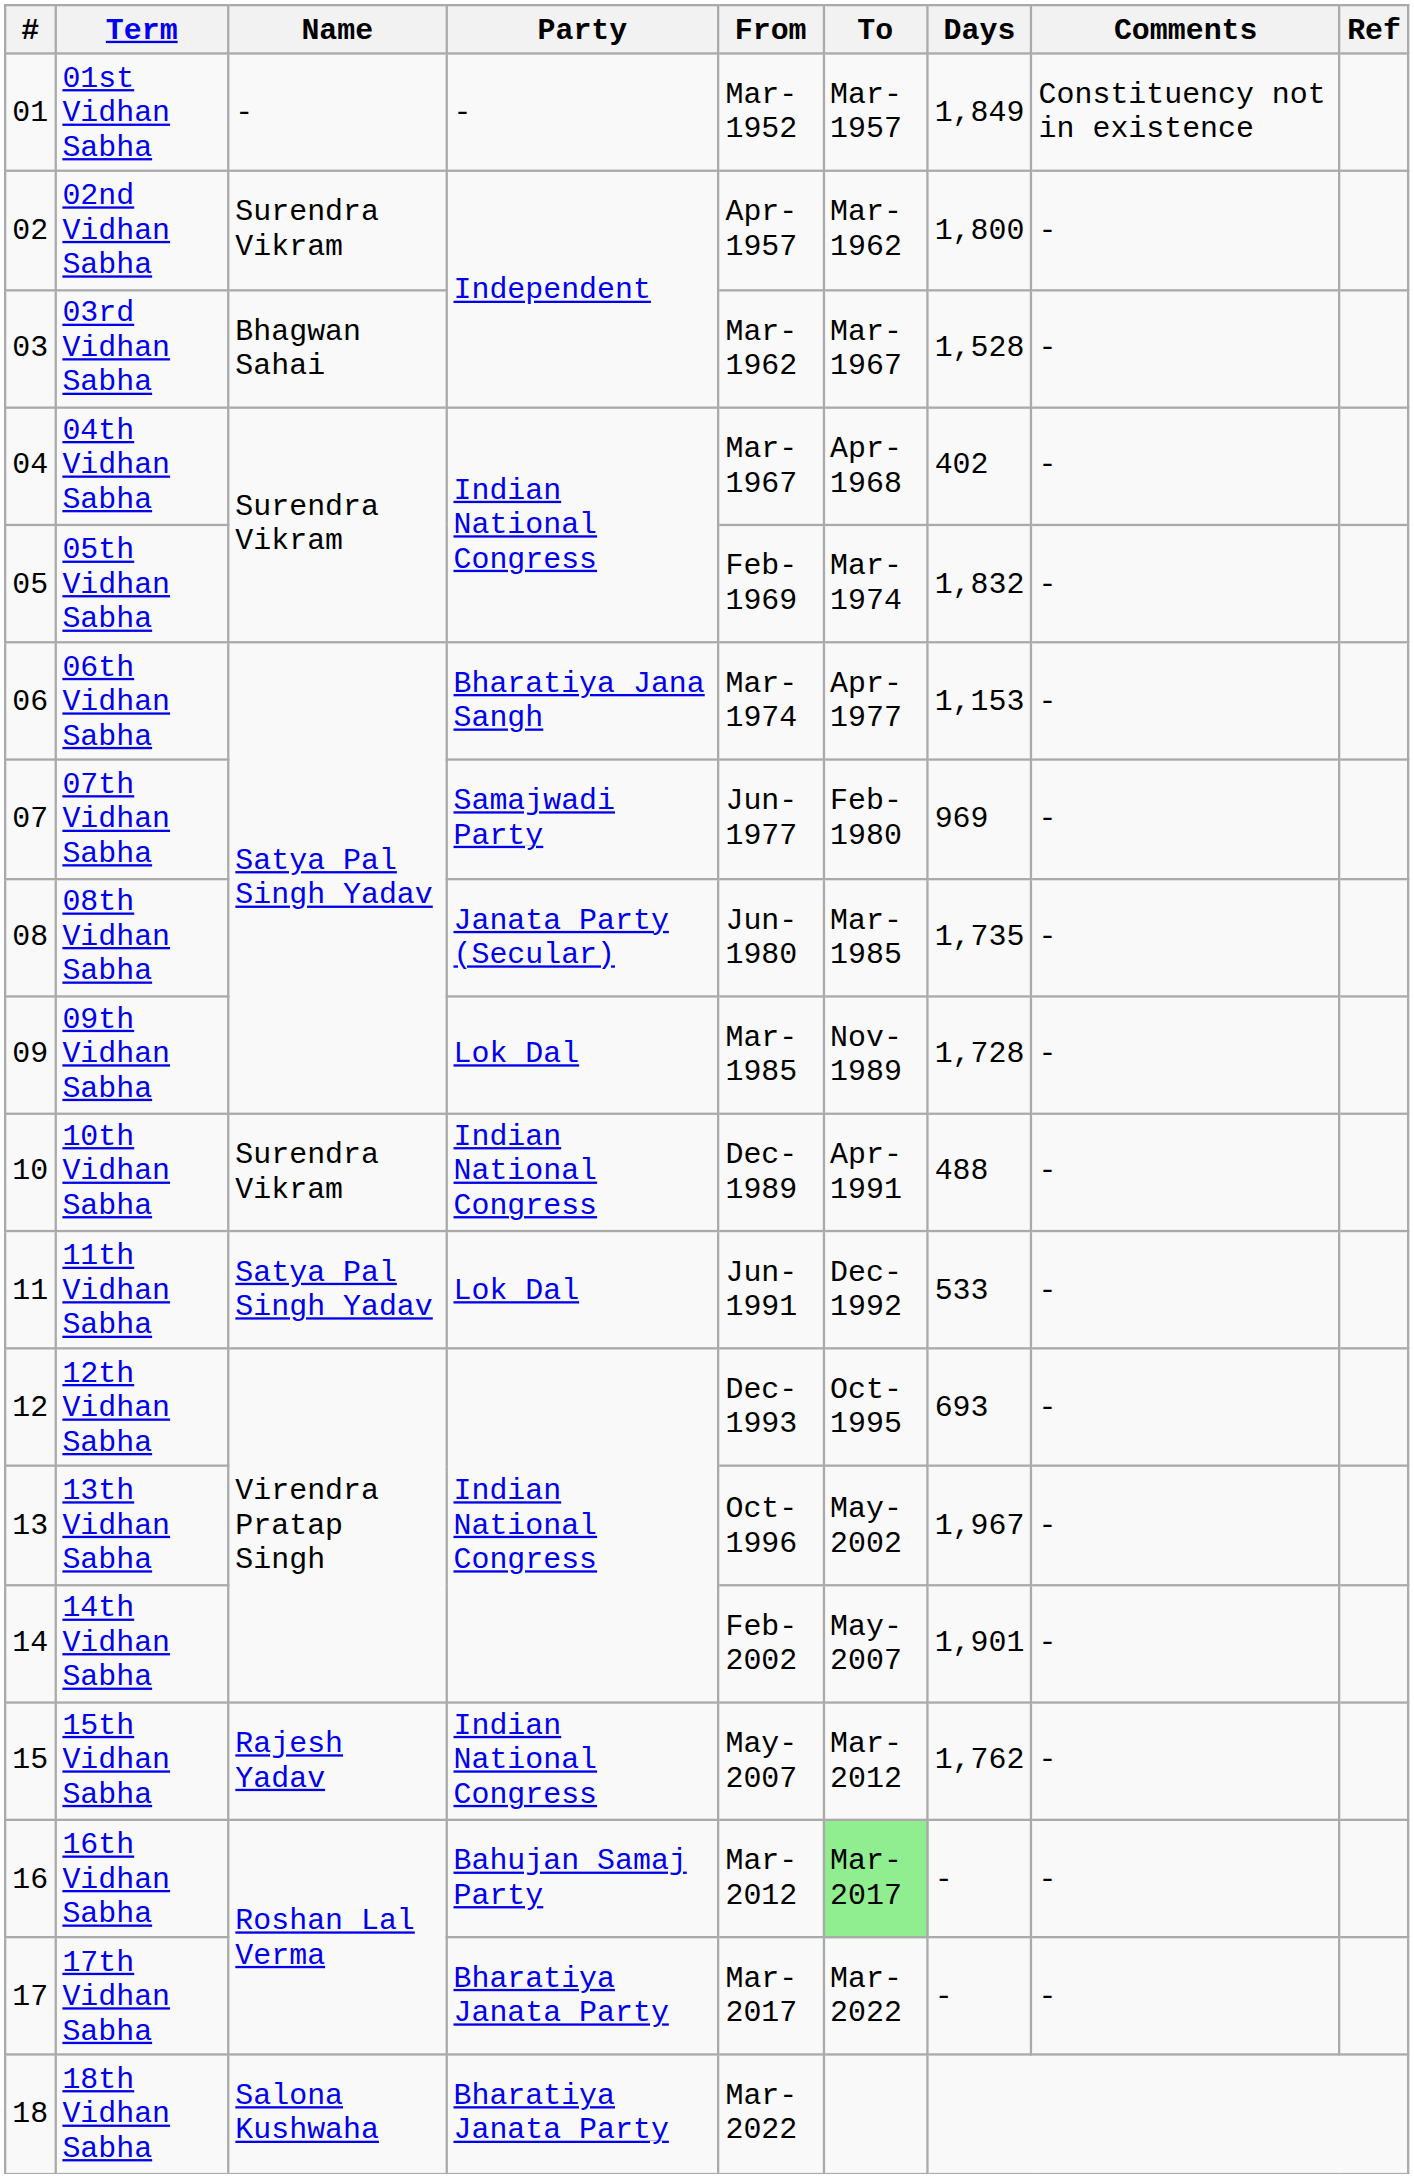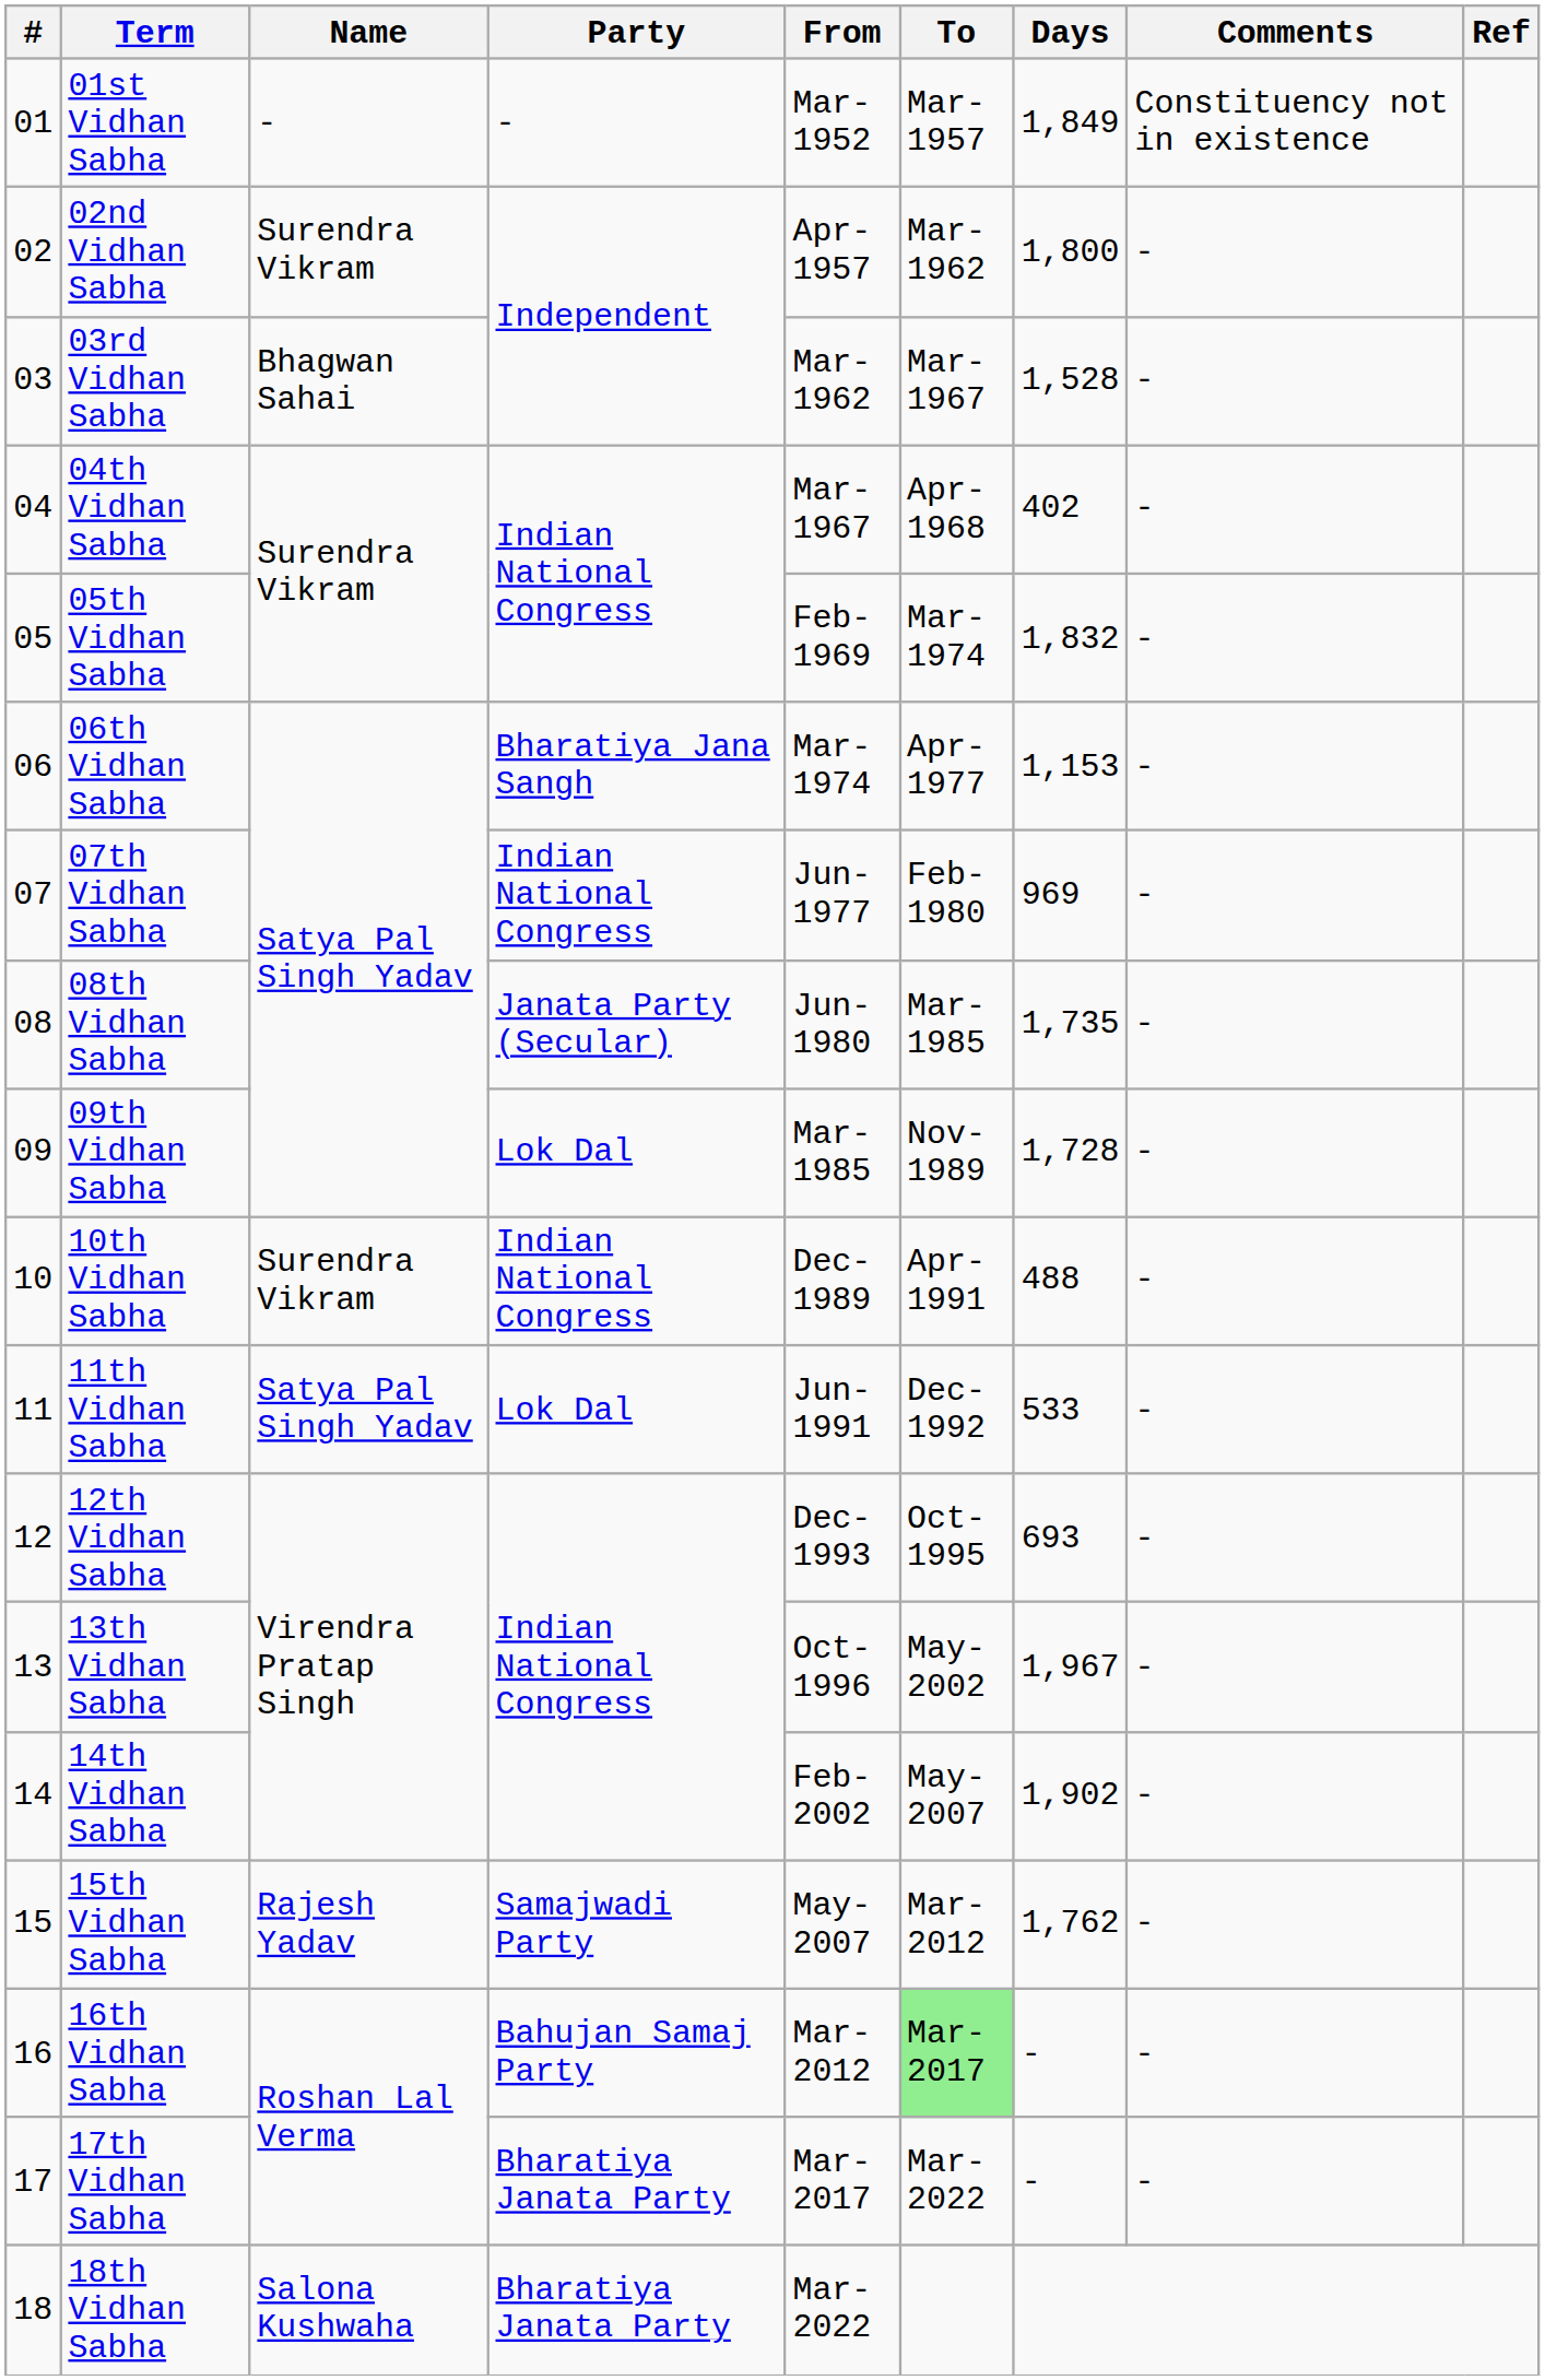 <table class="wikitable sortable">
 <tr>
 <th>#</th>
 <th><a href='#'>Term</a></th>
 <th>Name</th>
 <th>Party</th>
 <th>From</th>
 <th>To</th>
 <th>Days</th>
 <th>Comments</th>
 <th>Ref</th>
 </tr>
 <tr>
 <td>01</td>
 <td><a href='#'>01st Vidhan Sabha</a></td>
 <td>-</td>
 <td>-</td>
 <td>Mar-1952</td>
 <td>Mar-1957</td>
 <td>1,849</td>
 <td>Constituency not in existence</td>
 <td></td>
 </tr>
 <tr>
 <td>02</td>
 <td><a href='#'>02nd Vidhan Sabha</a></td>
 <td>Surendra  Vikram</td>
 <td rowspan="2"><a href='#'>Independent</a></td>
 <td>Apr-1957</td>
 <td>Mar-1962</td>
 <td>1,800</td>
 <td>-</td>
 <td></td>
 </tr>
 <tr>
 <td>03</td>
 <td><a href='#'>03rd Vidhan Sabha</a></td>
 <td>Bhagwan  Sahai</td>
 <td>Mar-1962</td>
 <td>Mar-1967</td>
 <td>1,528</td>
 <td>-</td>
 <td></td>
 </tr>
 <tr>
 <td>04</td>
 <td><a href='#'>04th Vidhan Sabha</a></td>
 <td rowspan="2">Surendra  Vikram</td>
 <td rowspan="2"><a href='#'>Indian National Congress</a></td>
 <td>Mar-1967</td>
 <td>Apr-1968</td>
 <td>402</td>
 <td>-</td>
 <td></td>
 </tr>
 <tr>
 <td>05</td>
 <td><a href='#'>05th Vidhan Sabha</a></td>
 <td>Feb-1969</td>
 <td>Mar-1974</td>
 <td>1,832</td>
 <td>-</td>
 <td></td>
 </tr>
 <tr>
 <td>06</td>
 <td><a href='#'>06th Vidhan Sabha</a></td>
 <td rowspan="4"><a href='#'>Satya Pal Singh Yadav</a></td>
 <td><a href='#'>Bharatiya Jana Sangh</a></td>
 <td>Mar-1974</td>
 <td>Apr-1977</td>
 <td>1,153</td>
 <td>-</td>
 <td></td>
 </tr>
 <tr>
 <td>07</td>
 <td><a href='#'>07th Vidhan Sabha</a></td>
-<td><a href='#'>Samajwadi Party</a></td>
+<td><a href='#'>Indian National Congress</a></td>
 <td>Jun-1977</td>
 <td>Feb-1980</td>
 <td>969</td>
 <td>-</td>
 <td></td>
 </tr>
 <tr>
 <td>08</td>
 <td><a href='#'>08th Vidhan Sabha</a></td>
 <td><a href='#'>Janata Party (Secular)</a></td>
 <td>Jun-1980</td>
 <td>Mar-1985</td>
 <td>1,735</td>
 <td>-</td>
 <td></td>
 </tr>
 <tr>
 <td>09</td>
 <td><a href='#'>09th Vidhan Sabha</a></td>
 <td><a href='#'>Lok Dal</a></td>
 <td>Mar-1985</td>
 <td>Nov-1989</td>
 <td>1,728</td>
 <td>-</td>
 <td></td>
 </tr>
 <tr>
 <td>10</td>
 <td><a href='#'>10th Vidhan Sabha</a></td>
 <td>Surendra  Vikram</td>
 <td><a href='#'>Indian National Congress</a></td>
 <td>Dec-1989</td>
 <td>Apr-1991</td>
 <td>488</td>
 <td>-</td>
 <td></td>
 </tr>
 <tr>
 <td>11</td>
 <td><a href='#'>11th Vidhan Sabha</a></td>
 <td><a href='#'>Satya Pal Singh Yadav</a></td>
 <td><a href='#'>Lok Dal</a></td>
 <td>Jun-1991</td>
 <td>Dec-1992</td>
 <td>533</td>
 <td>-</td>
 <td></td>
 </tr>
 <tr>
 <td>12</td>
 <td><a href='#'>12th Vidhan Sabha</a></td>
 <td rowspan="3">Virendra  Pratap Singh</td>
 <td rowspan="3"><a href='#'>Indian National Congress</a></td>
 <td>Dec-1993</td>
 <td>Oct-1995</td>
 <td>693</td>
 <td>-</td>
 <td></td>
 </tr>
 <tr>
 <td>13</td>
 <td><a href='#'>13th Vidhan Sabha</a></td>
 <td>Oct-1996</td>
 <td>May-2002</td>
 <td>1,967</td>
 <td>-</td>
 <td></td>
 </tr>
 <tr>
 <td>14</td>
 <td><a href='#'>14th Vidhan Sabha</a></td>
 <td>Feb-2002</td>
 <td>May-2007</td>
-<td>1,901</td>
+<td>1,902</td>
 <td>-</td>
 <td></td>
 </tr>
 <tr>
 <td>15</td>
 <td><a href='#'>15th Vidhan Sabha</a></td>
 <td><a href='#'>Rajesh Yadav</a></td>
-<td><a href='#'>Indian National Congress</a></td>
+<td><a href='#'>Samajwadi Party</a></td>
 <td>May-2007</td>
 <td>Mar-2012</td>
 <td>1,762</td>
 <td>-</td>
 <td></td>
 </tr>
 <tr>
 <td>16</td>
 <td><a href='#'>16th Vidhan Sabha</a></td>
 <td rowspan = "2"><a href='#'>Roshan Lal Verma</a></td>
 <td><a href='#'>Bahujan Samaj Party</a></td>
 <td>Mar-2012</td>
 <td style="background: lightgreen;">Mar-2017</td>
 <td>-</td>
 <td>-</td>
 <td></td>
 </tr>
 <tr>
 <td>17</td>
 <td><a href='#'>17th Vidhan Sabha</a></td>
 <td><a href='#'>Bharatiya Janata Party</a></td>
 <td>Mar-2017</td>
 <td>Mar-2022</td>
 <td>-</td>
 <td>-</td>
 <td></td>
 </tr>
 <tr>
 <td>18</td>
 <td><a href='#'>18th Vidhan Sabha</a></td>
 <td><a href='#'>Salona Kushwaha</a></td>
 <td><a href='#'>Bharatiya Janata Party</a></td>
 <td>Mar-2022</td>
 <td></td>
 </tr>
 </table>
